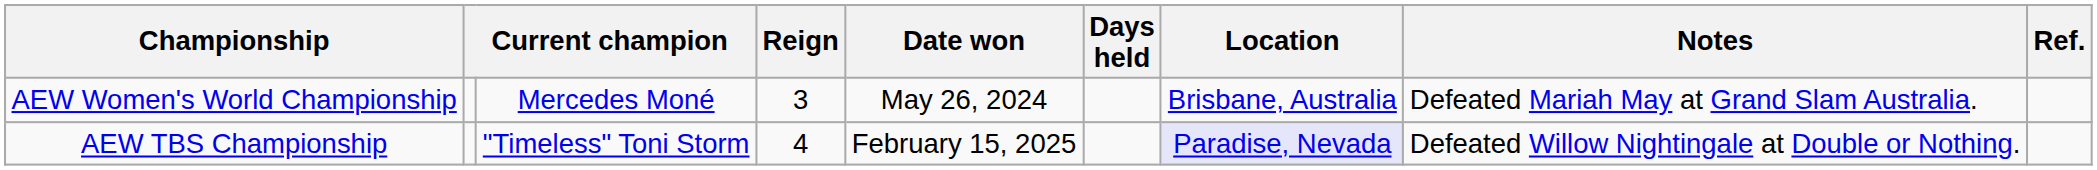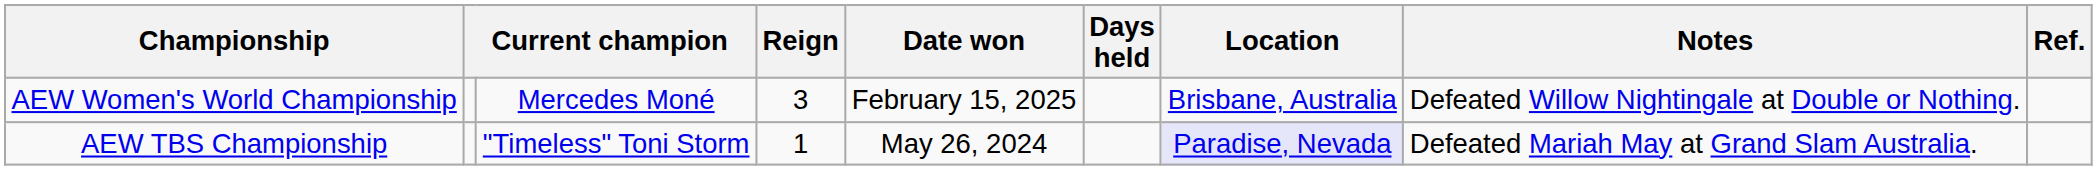 <table class="wikitable sortable" style="text-align: center; font-size:85%;">
 <tr>
 <th>Championship</th>
 <th colspan=2>Current champion</th>
 <th>Reign</th>
 <th>Date won</th>
 <th>Days<br>held</th>
 <th>Location</th>
 <th>Notes</th>
 <th>Ref.</th>
 </tr>
 <tr>
 <td align="center"><a href='#'>AEW Women's World Championship</a></td>
 <td align="center"></td>
 <td align="center"><a href='#'>Mercedes Moné</a></td>
 <td align="center">3</td>
-<td align="center">May 26, 2024</td>
+<td align="center">February 15, 2025</td>
 <td align="center"></td>
 <td align="center"><a href='#'>Brisbane, Australia</a></td>
-<td align="left">Defeated <a href='#'>Mariah May</a> at <a href='#'>Grand Slam Australia</a>.</td>
+<td align="left">Defeated <a href='#'>Willow Nightingale</a> at <a href='#'>Double or Nothing</a>.</td>
 <td align="center"></td>
 </tr>
 <tr>
 <td align="center"><a href='#'>AEW TBS Championship</a></td>
 <td align="center"></td>
 <td align="center"><a href='#'>"Timeless" Toni Storm</a></td>
-<td align="center">4</td>
-<td align="center">February 15, 2025</td>
+<td align="center">1</td>
+<td align="center">May 26, 2024</td>
 <td align="center"></td>
 <td align="center" style="background: lavender;"><a href='#'>Paradise, Nevada</a></td>
-<td align="left">Defeated <a href='#'>Willow Nightingale</a> at <a href='#'>Double or Nothing</a>.</td>
+<td align="left">Defeated <a href='#'>Mariah May</a> at <a href='#'>Grand Slam Australia</a>.</td>
 <td align="center"></td>
 </tr>
 </table>
